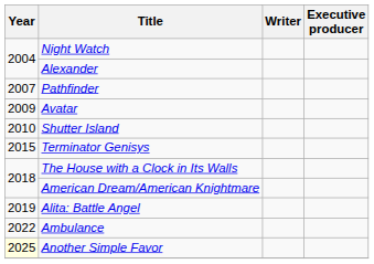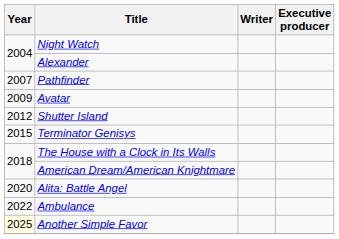 <table class="wikitable">
 <tr>
 <th>Year</th>
 <th>Title</th>
 <th>Writer</th>
 <th>Executive<br>producer</th>
 </tr>
 <tr>
 <td rowspan=2>2004</td>
 <td><em><a href='#'>Night Watch</a></em></td>
 <td></td>
 <td></td>
 </tr>
 <tr>
 <td><em><a href='#'>Alexander</a></em></td>
 <td></td>
 <td></td>
 </tr>
 <tr>
 <td>2007</td>
 <td><em><a href='#'>Pathfinder</a></em></td>
 <td></td>
 <td></td>
 </tr>
 <tr>
 <td>2009</td>
 <td><em><a href='#'>Avatar</a></em></td>
 <td></td>
 <td></td>
 </tr>
 <tr>
-<td>2010</td>
+<td>2012</td>
 <td><em><a href='#'>Shutter Island</a></em></td>
 <td></td>
 <td></td>
 </tr>
 <tr>
 <td>2015</td>
 <td><em><a href='#'>Terminator Genisys</a></em></td>
 <td></td>
 <td></td>
 </tr>
 <tr>
 <td rowspan=2>2018</td>
 <td><em><a href='#'>The House with a Clock in Its Walls</a></em></td>
 <td></td>
 <td></td>
 </tr>
 <tr>
 <td><em><a href='#'>American Dream/American Knightmare</a></em></td>
 <td></td>
 <td></td>
 </tr>
 <tr>
-<td>2019</td>
+<td>2020</td>
 <td><em><a href='#'>Alita: Battle Angel</a></em></td>
 <td></td>
 <td></td>
 </tr>
 <tr>
 <td>2022</td>
 <td><em><a href='#'>Ambulance</a></em></td>
 <td></td>
 <td></td>
 </tr>
 <tr>
 <td style="background: lightyellow;">2025</td>
 <td><em><a href='#'>Another Simple Favor</a></em></td>
 <td></td>
 <td></td>
 </tr>
 <tr>
 </tr>
 </table>
